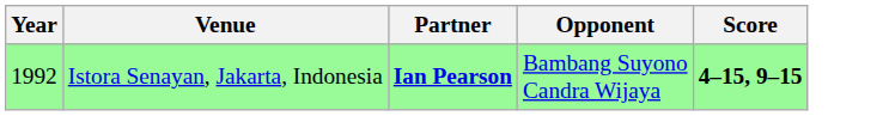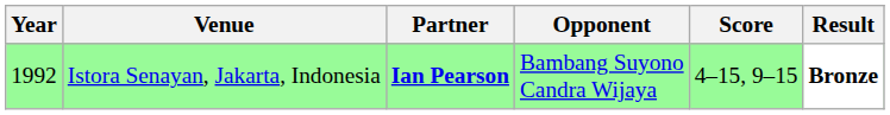 <table class="sortable wikitable" style="font-size: 90%;">
 <tr>
 <th>Year</th>
 <th>Venue</th>
 <th>Partner</th>
 <th>Opponent</th>
 <th>Score</th>
+<th>Result</th>
 </tr>
 <tr style="background:#98FB98">
 <td align="center">1992</td>
 <td align="left"><a href='#'>Istora Senayan</a>, <a href='#'>Jakarta</a>, Indonesia</td>
 <td align="left"><strong> <a href='#'>Ian Pearson</a></strong></td>
 <td align="left"> <a href='#'>Bambang Suyono</a><br> <a href='#'>Candra Wijaya</a></td>
-<td align="left"><strong>4–15, 9–15</strong></td>
+<td align="left">4–15, 9–15</td>
+<td style="text-align:left; background:white"> <strong>Bronze</strong></td>
 </tr>
 </table>
